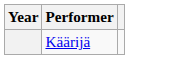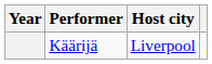 <table class="wikitable plainrowheaders" style="font-size:95%;">
 <tr>
 <th>Year</th>
 <th>Performer</th>
+<th>Host city</th>
 <th></th>
 </tr>
 <tr>
 <th scope="row"></th>
 <td><a href='#'>Käärijä</a></td>
+<td> <a href='#'>Liverpool</a></td>
 <td></td>
 </tr>
 </table>
